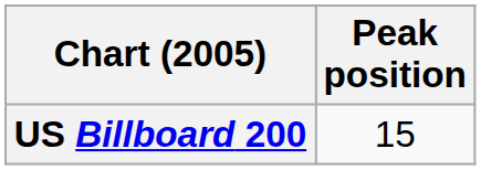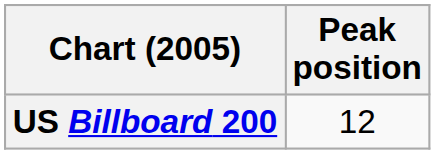 <table class="wikitable plainrowheaders" style="text-align:center">
 <tr>
 <th scope="col">Chart (2005)</th>
 <th scope="col">Peak<br>position</th>
 </tr>
 <tr>
 <th scope="row">US <a href='#'><em>Billboard</em> 200</a></th>
-<td>15</td>
+<td>12</td>
 </tr>
 </table>
